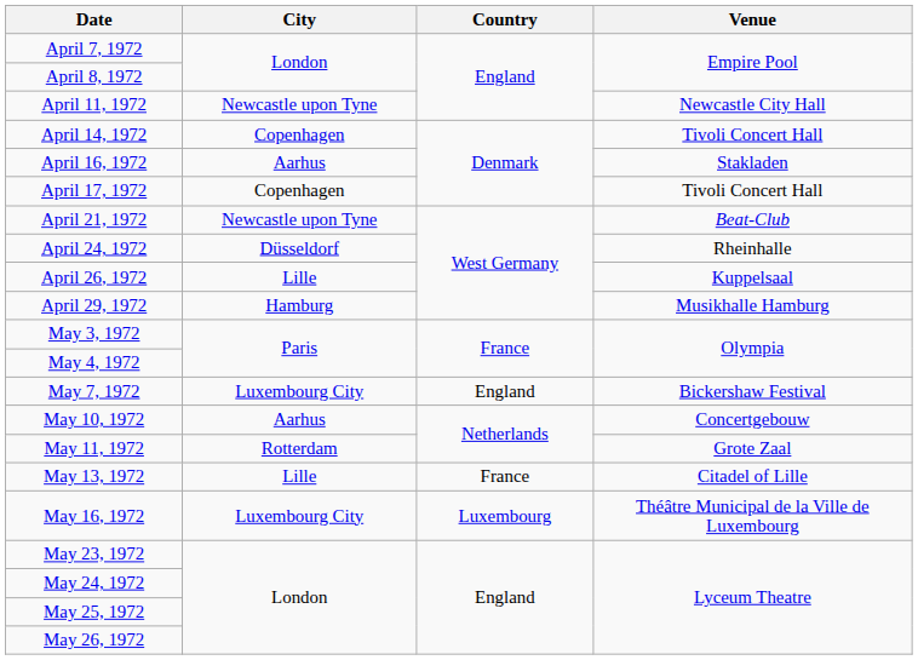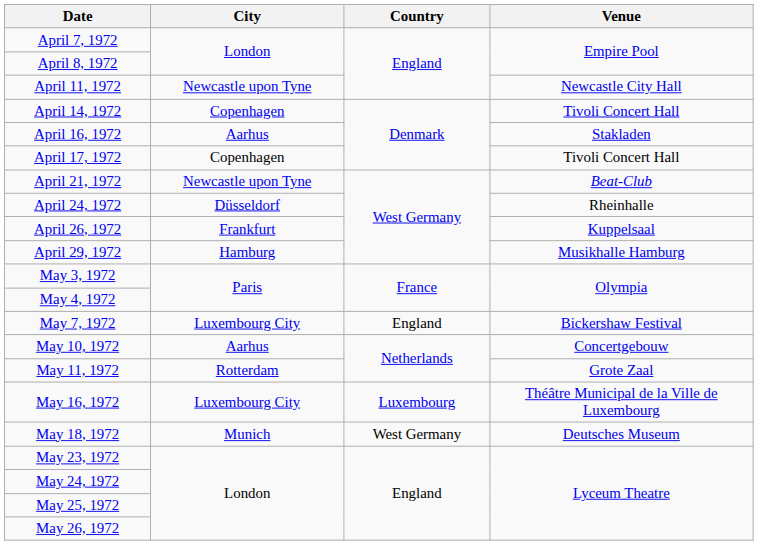 <table class="wikitable" style="text-align:center;">
 <tr>
 <th style="width:150px;">Date</th>
 <th style="width:200px;">City</th>
 <th style="width:150px;">Country</th>
 <th style="width:275px;">Venue</th>
 </tr>
 <tr>
 <td><a href='#'>April 7, 1972</a></td>
 <td rowspan="2"><a href='#'>London</a></td>
 <td rowspan="3"><a href='#'>England</a></td>
 <td rowspan="2"><a href='#'>Empire Pool</a></td>
 </tr>
 <tr>
 <td><a href='#'>April 8, 1972</a></td>
 </tr>
 <tr>
 <td><a href='#'>April 11, 1972</a></td>
 <td><a href='#'>Newcastle upon Tyne</a></td>
 <td><a href='#'>Newcastle City Hall</a></td>
 </tr>
 <tr>
 <td><a href='#'>April 14, 1972</a></td>
 <td><a href='#'>Copenhagen</a></td>
 <td rowspan="3"><a href='#'>Denmark</a></td>
 <td><a href='#'>Tivoli Concert Hall</a></td>
 </tr>
 <tr>
 <td><a href='#'>April 16, 1972</a></td>
 <td><a href='#'>Aarhus</a></td>
 <td><a href='#'>Stakladen</a></td>
 </tr>
 <tr>
 <td><a href='#'>April 17, 1972</a></td>
 <td>Copenhagen</td>
 <td>Tivoli Concert Hall</td>
 </tr>
 <tr>
 <td><a href='#'>April 21, 1972</a></td>
 <td><a href='#'>Newcastle upon Tyne</a></td>
 <td rowspan="4"><a href='#'>West Germany</a></td>
 <td><em><a href='#'>Beat-Club</a></em></td>
 </tr>
 <tr>
 <td><a href='#'>April 24, 1972</a></td>
 <td><a href='#'>Düsseldorf</a></td>
 <td>Rheinhalle</td>
 </tr>
 <tr>
 <td><a href='#'>April 26, 1972</a></td>
-<td><a href='#'>Lille</a></td>
+<td><a href='#'>Frankfurt</a></td>
 <td><a href='#'>Kuppelsaal</a></td>
 </tr>
 <tr>
 <td><a href='#'>April 29, 1972</a></td>
 <td><a href='#'>Hamburg</a></td>
 <td><a href='#'>Musikhalle Hamburg</a></td>
 </tr>
 <tr>
 <td><a href='#'>May 3, 1972</a></td>
 <td rowspan="2"><a href='#'>Paris</a></td>
 <td rowspan="2"><a href='#'>France</a></td>
 <td rowspan="2"><a href='#'>Olympia</a></td>
 </tr>
 <tr>
 <td><a href='#'>May 4, 1972</a></td>
 </tr>
 <tr>
 <td><a href='#'>May 7, 1972</a></td>
 <td><a href='#'>Luxembourg City</a></td>
 <td>England</td>
 <td><a href='#'>Bickershaw Festival</a></td>
 </tr>
 <tr>
 <td><a href='#'>May 10, 1972</a></td>
 <td><a href='#'>Aarhus</a></td>
 <td rowspan="2"><a href='#'>Netherlands</a></td>
 <td><a href='#'>Concertgebouw</a></td>
 </tr>
 <tr>
 <td><a href='#'>May 11, 1972</a></td>
 <td><a href='#'>Rotterdam</a></td>
 <td><a href='#'>Grote Zaal</a></td>
 </tr>
 <tr>
-<td><a href='#'>May 13, 1972</a></td>
-<td><a href='#'>Lille</a></td>
-<td>France</td>
-<td><a href='#'>Citadel of Lille</a></td>
-</tr>
-<tr>
 <td><a href='#'>May 16, 1972</a></td>
 <td><a href='#'>Luxembourg City</a></td>
 <td><a href='#'>Luxembourg</a></td>
 <td><a href='#'>Théâtre Municipal de la Ville de Luxembourg</a></td>
+</tr>
+<tr>
+<td><a href='#'>May 18, 1972</a></td>
+<td><a href='#'>Munich</a></td>
+<td>West Germany</td>
+<td><a href='#'>Deutsches Museum</a></td>
 </tr>
 <tr>
 <td><a href='#'>May 23, 1972</a></td>
 <td rowspan="4">London</td>
 <td rowspan="4">England</td>
 <td rowspan="4"><a href='#'>Lyceum Theatre</a></td>
 </tr>
 <tr>
 <td><a href='#'>May 24, 1972</a></td>
 </tr>
 <tr>
 <td><a href='#'>May 25, 1972</a></td>
 </tr>
 <tr>
 <td><a href='#'>May 26, 1972</a></td>
 </tr>
 </table>
